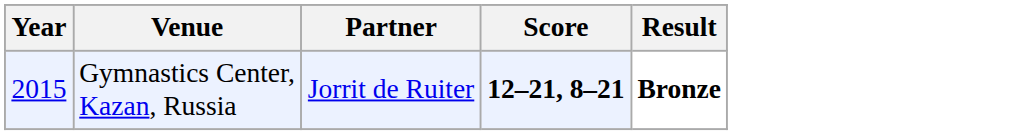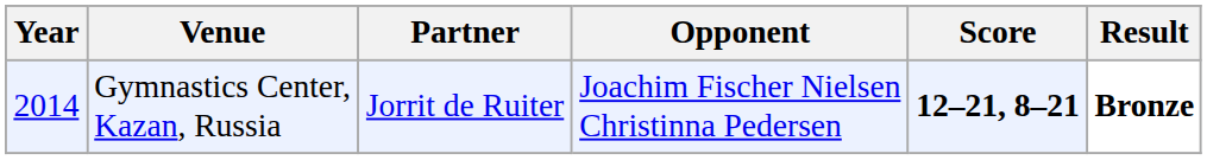 <table class="sortable wikitable" style="font-size: 90%;">
 <tr>
 <th>Year</th>
 <th>Venue</th>
 <th>Partner</th>
+<th>Opponent</th>
 <th>Score</th>
 <th>Result</th>
 </tr>
 <tr style="background:#ECF2FF">
-<td align="center"><a href='#'>2015</a></td>
+<td align="center"><a href='#'>2014</a></td>
 <td align="left">Gymnastics Center,<br><a href='#'>Kazan</a>, Russia</td>
 <td align="left"> <a href='#'>Jorrit de Ruiter</a></td>
+<td align="left"> <a href='#'>Joachim Fischer Nielsen</a><br> <a href='#'>Christinna Pedersen</a></td>
 <td align="left"><strong>12–21, 8–21</strong></td>
 <td style="text-align:left; background:white"> <strong>Bronze</strong></td>
 </tr>
 </table>
